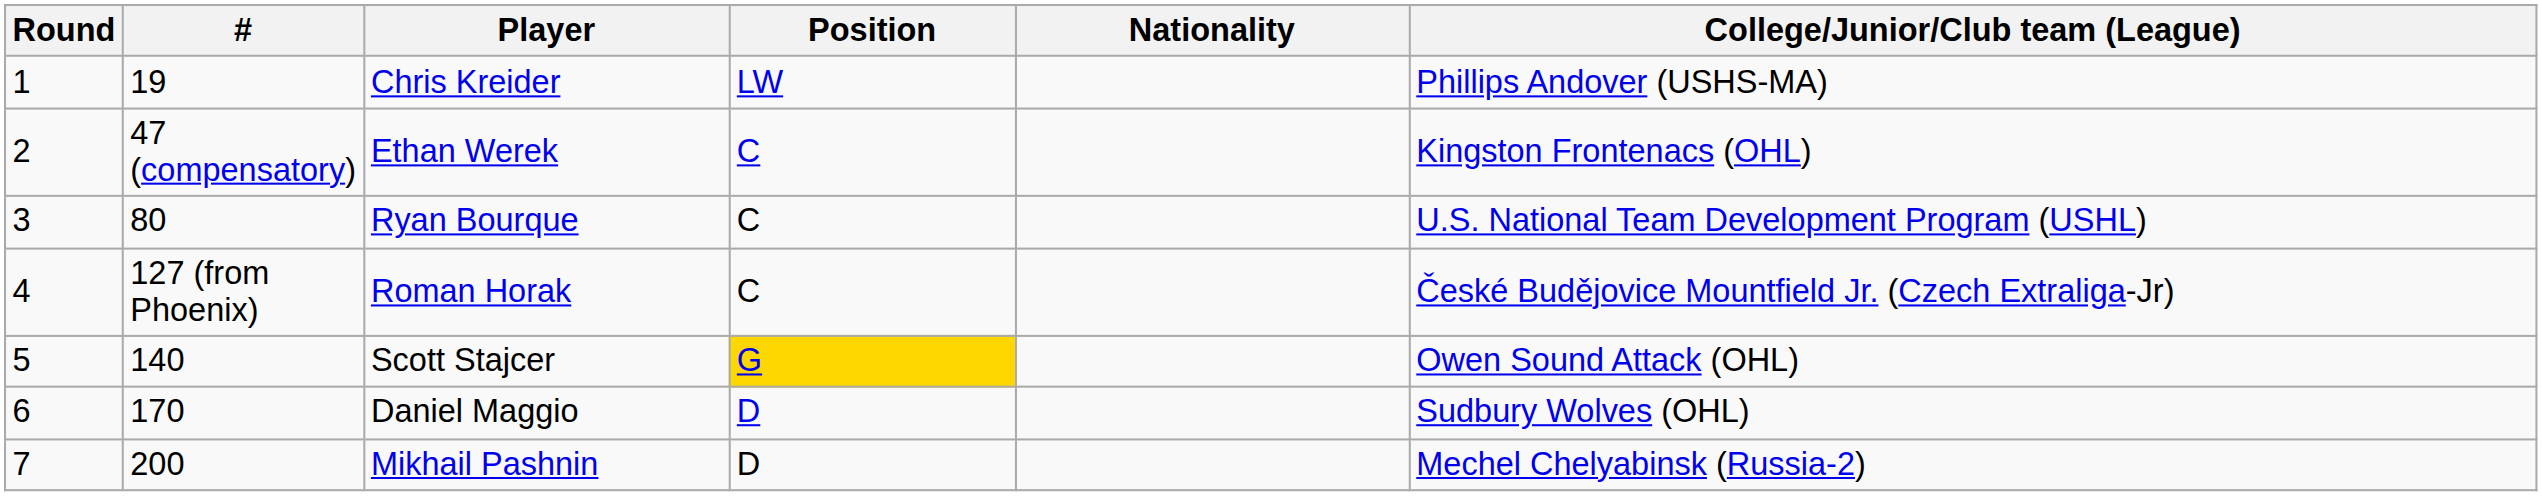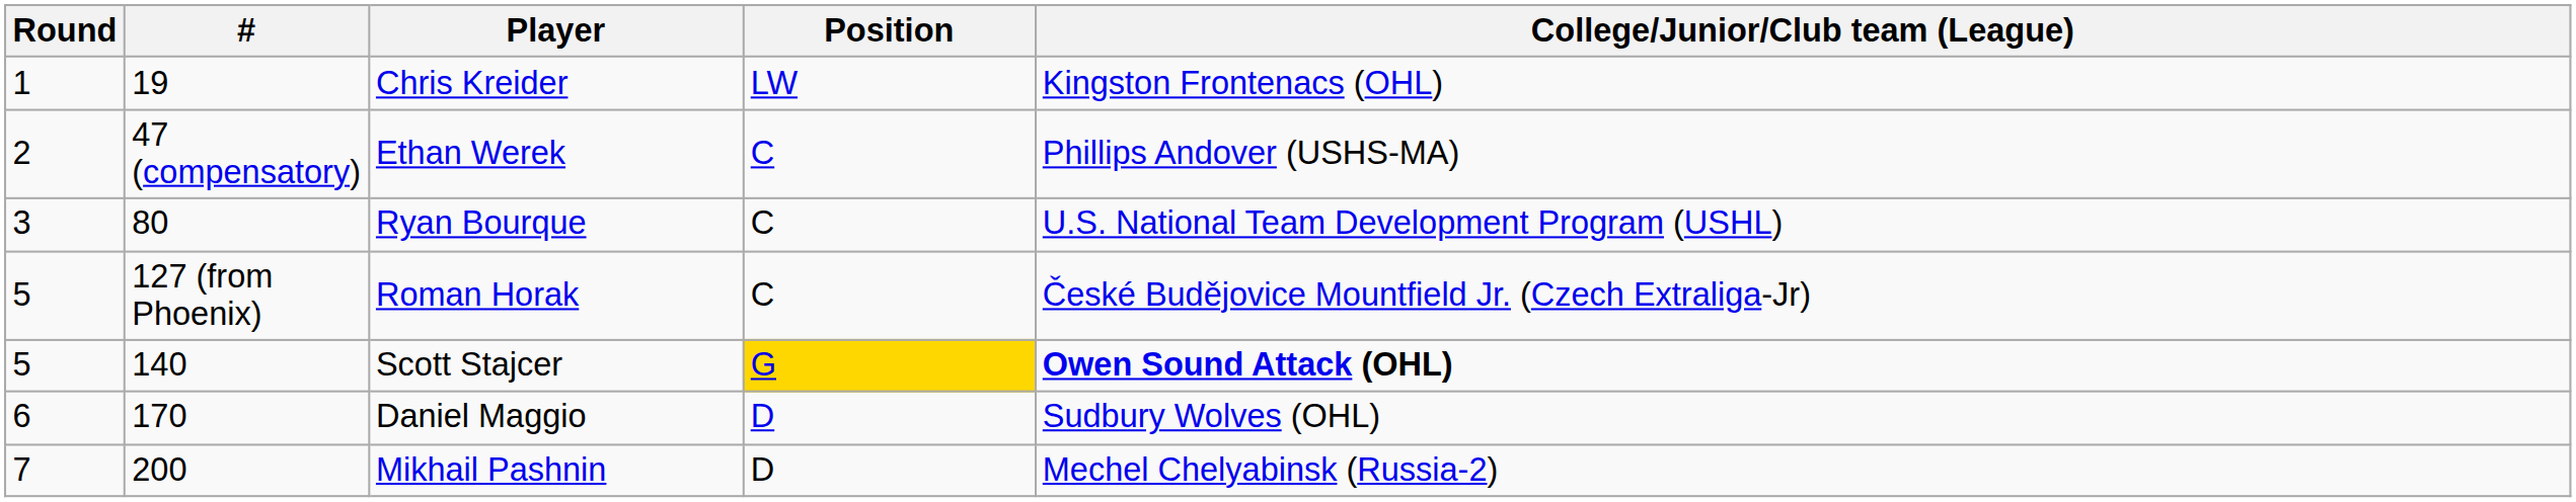 <table class="wikitable">
 <tr>
 <th bgcolor="#DDDDFF" width="2.00%">Round</th>
 <th bgcolor="#DDDDFF" width="2.75%">#</th>
 <th bgcolor="#DDDDFF" width="16.0%">Player</th>
 <th bgcolor="#DDDDFF" width="12.25%">Position</th>
-<th bgcolor="#DDDDFF" width="17.0%">Nationality</th>
 <th bgcolor="#DDDDFF" width="100.0%">College/Junior/Club team (League)</th>
 </tr>
 <tr>
 <td>1</td>
 <td>19</td>
 <td><a href='#'>Chris Kreider</a></td>
 <td><a href='#'>LW</a></td>
-<td></td>
-<td><a href='#'>Phillips Andover</a> (USHS-MA)</td>
+<td><a href='#'>Kingston Frontenacs</a> (<a href='#'>OHL</a>)</td>
 </tr>
 <tr>
 <td>2</td>
 <td>47 (<a href='#'>compensatory</a>)</td>
 <td><a href='#'>Ethan Werek</a></td>
 <td><a href='#'>C</a></td>
-<td></td>
-<td><a href='#'>Kingston Frontenacs</a> (<a href='#'>OHL</a>)</td>
+<td><a href='#'>Phillips Andover</a> (USHS-MA)</td>
 </tr>
 <tr>
 <td>3</td>
 <td>80</td>
 <td><a href='#'>Ryan Bourque</a></td>
 <td>C</td>
-<td></td>
 <td><a href='#'>U.S. National Team Development Program</a> (<a href='#'>USHL</a>)</td>
 </tr>
 <tr>
-<td>4</td>
+<td>5</td>
 <td>127 (from Phoenix)</td>
 <td><a href='#'>Roman Horak</a></td>
 <td>C</td>
-<td></td>
 <td><a href='#'>České Budějovice Mountfield Jr.</a> (<a href='#'>Czech Extraliga</a>-Jr)</td>
 </tr>
 <tr>
 <td>5</td>
 <td>140</td>
 <td>Scott Stajcer</td>
 <td style="background: gold;"><a href='#'>G</a></td>
-<td></td>
-<td><a href='#'>Owen Sound Attack</a> (OHL)</td>
+<td><strong><a href='#'>Owen Sound Attack</a> (OHL)</strong></td>
 </tr>
 <tr>
 <td>6</td>
 <td>170</td>
 <td>Daniel Maggio</td>
 <td><a href='#'>D</a></td>
-<td></td>
 <td><a href='#'>Sudbury Wolves</a> (OHL)</td>
 </tr>
 <tr>
 <td>7</td>
 <td>200</td>
 <td><a href='#'>Mikhail Pashnin</a></td>
 <td>D</td>
-<td></td>
 <td><a href='#'>Mechel Chelyabinsk</a> (<a href='#'>Russia-2</a>)</td>
 </tr>
 </table>
